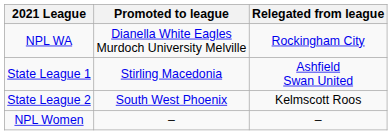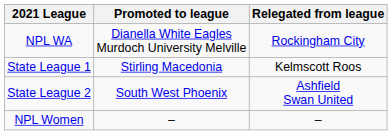 <table class="wikitable" style="text-align:center">
 <tr>
 <th>2021 League</th>
 <th>Promoted to league</th>
 <th>Relegated from league</th>
 </tr>
 <tr>
 <td><a href='#'>NPL WA</a></td>
 <td><a href='#'>Dianella White Eagles</a><br>Murdoch University Melville</td>
 <td><a href='#'>Rockingham City</a></td>
 </tr>
 <tr>
 <td><a href='#'>State League 1</a></td>
 <td><a href='#'>Stirling Macedonia</a></td>
-<td><a href='#'>Ashfield</a><br><a href='#'>Swan United</a></td>
+<td>Kelmscott Roos</td>
 </tr>
 <tr>
 <td><a href='#'>State League 2</a></td>
 <td><a href='#'>South West Phoenix</a></td>
-<td>Kelmscott Roos</td>
+<td><a href='#'>Ashfield</a><br><a href='#'>Swan United</a></td>
 </tr>
 <tr>
 <td><a href='#'>NPL Women</a></td>
 <td>–</td>
 <td>–</td>
 </tr>
 </table>
